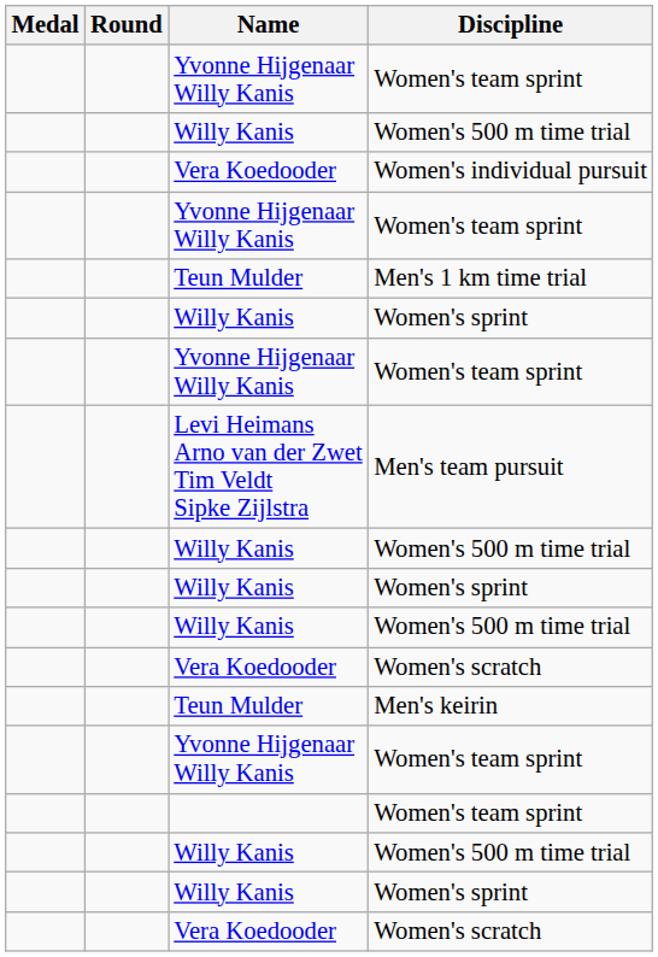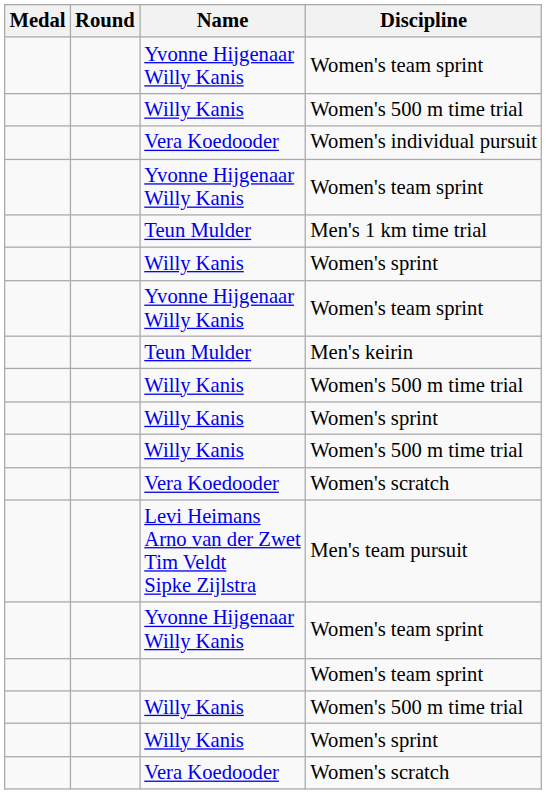 <table class="wikitable sortable">
 <tr>
 <th>Medal</th>
 <th>Round</th>
 <th>Name</th>
 <th>Discipline</th>
 </tr>
 <tr>
 <td></td>
 <td></td>
 <td><a href='#'>Yvonne Hijgenaar</a><br><a href='#'>Willy Kanis</a></td>
 <td>Women's team sprint</td>
 </tr>
 <tr>
 <td></td>
 <td></td>
 <td><a href='#'>Willy Kanis</a></td>
 <td>Women's 500 m time trial</td>
 </tr>
 <tr>
 <td></td>
 <td></td>
 <td><a href='#'>Vera Koedooder</a></td>
 <td>Women's individual pursuit</td>
 </tr>
 <tr>
 <td></td>
 <td></td>
 <td><a href='#'>Yvonne Hijgenaar</a><br><a href='#'>Willy Kanis</a></td>
 <td>Women's team sprint</td>
 </tr>
 <tr>
 <td></td>
 <td></td>
 <td><a href='#'>Teun Mulder</a></td>
 <td>Men's 1 km time trial</td>
 </tr>
 <tr>
 <td></td>
 <td></td>
 <td><a href='#'>Willy Kanis</a></td>
 <td>Women's sprint</td>
 </tr>
 <tr>
 <td></td>
 <td></td>
 <td><a href='#'>Yvonne Hijgenaar</a><br><a href='#'>Willy Kanis</a></td>
 <td>Women's team sprint</td>
 </tr>
 <tr>
 <td></td>
 <td></td>
-<td><a href='#'>Levi Heimans</a><br><a href='#'>Arno van der Zwet</a><br><a href='#'>Tim Veldt</a><br><a href='#'>Sipke Zijlstra</a></td>
-<td>Men's team pursuit</td>
+<td><a href='#'>Teun Mulder</a></td>
+<td>Men's keirin</td>
 </tr>
 <tr>
 <td></td>
 <td></td>
 <td><a href='#'>Willy Kanis</a></td>
 <td>Women's 500 m time trial</td>
 </tr>
 <tr>
 <td></td>
 <td></td>
 <td><a href='#'>Willy Kanis</a></td>
 <td>Women's sprint</td>
 </tr>
 <tr>
 <td></td>
 <td></td>
 <td><a href='#'>Willy Kanis</a></td>
 <td>Women's 500 m time trial</td>
 </tr>
 <tr>
 <td></td>
 <td></td>
 <td><a href='#'>Vera Koedooder</a></td>
 <td>Women's scratch</td>
 </tr>
 <tr>
 <td></td>
 <td></td>
-<td><a href='#'>Teun Mulder</a></td>
-<td>Men's keirin</td>
+<td><a href='#'>Levi Heimans</a><br><a href='#'>Arno van der Zwet</a><br><a href='#'>Tim Veldt</a><br><a href='#'>Sipke Zijlstra</a></td>
+<td>Men's team pursuit</td>
 </tr>
 <tr>
 <td></td>
 <td></td>
 <td><a href='#'>Yvonne Hijgenaar</a><br><a href='#'>Willy Kanis</a></td>
 <td>Women's team sprint</td>
 </tr>
 <tr>
 <td></td>
 <td><strong></strong></td>
 <td></td>
 <td>Women's team sprint</td>
 </tr>
 <tr>
 <td></td>
 <td><strong></strong></td>
 <td><a href='#'>Willy Kanis</a></td>
 <td>Women's 500 m time trial</td>
 </tr>
 <tr>
 <td></td>
 <td><strong></strong></td>
 <td><a href='#'>Willy Kanis</a></td>
 <td>Women's sprint</td>
 </tr>
 <tr>
 <td></td>
 <td><strong></strong></td>
 <td><a href='#'>Vera Koedooder</a></td>
 <td>Women's scratch</td>
 </tr>
 </table>
